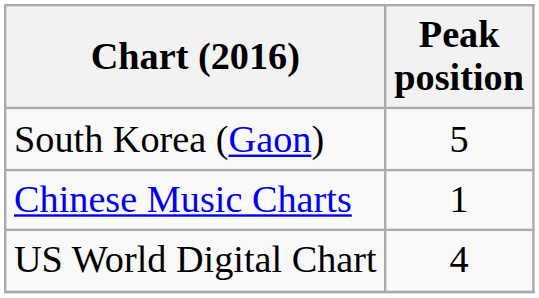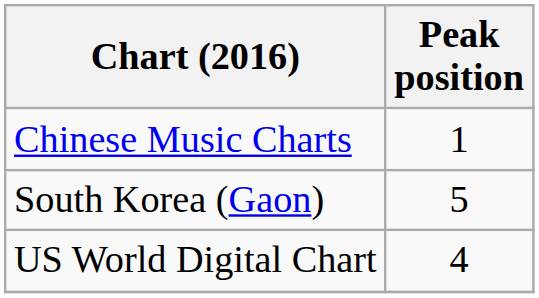 <table class="wikitable sortable">
 <tr>
 <th>Chart (2016)</th>
 <th>Peak<br>position</th>
 </tr>
 <tr>
+<td><a href='#'>Chinese Music Charts</a></td>
+<td style="text-align:center;">1</td>
+</tr>
+<tr>
 <td>South Korea (<a href='#'>Gaon</a>)</td>
 <td style="text-align:center;">5</td>
-</tr>
-<tr>
-<td><a href='#'>Chinese Music Charts</a></td>
-<td style="text-align:center;">1</td>
 </tr>
 <tr>
 <td>US World Digital Chart</td>
 <td style="text-align:center;">4</td>
 </tr>
 <tr>
 </tr>
 </table>
